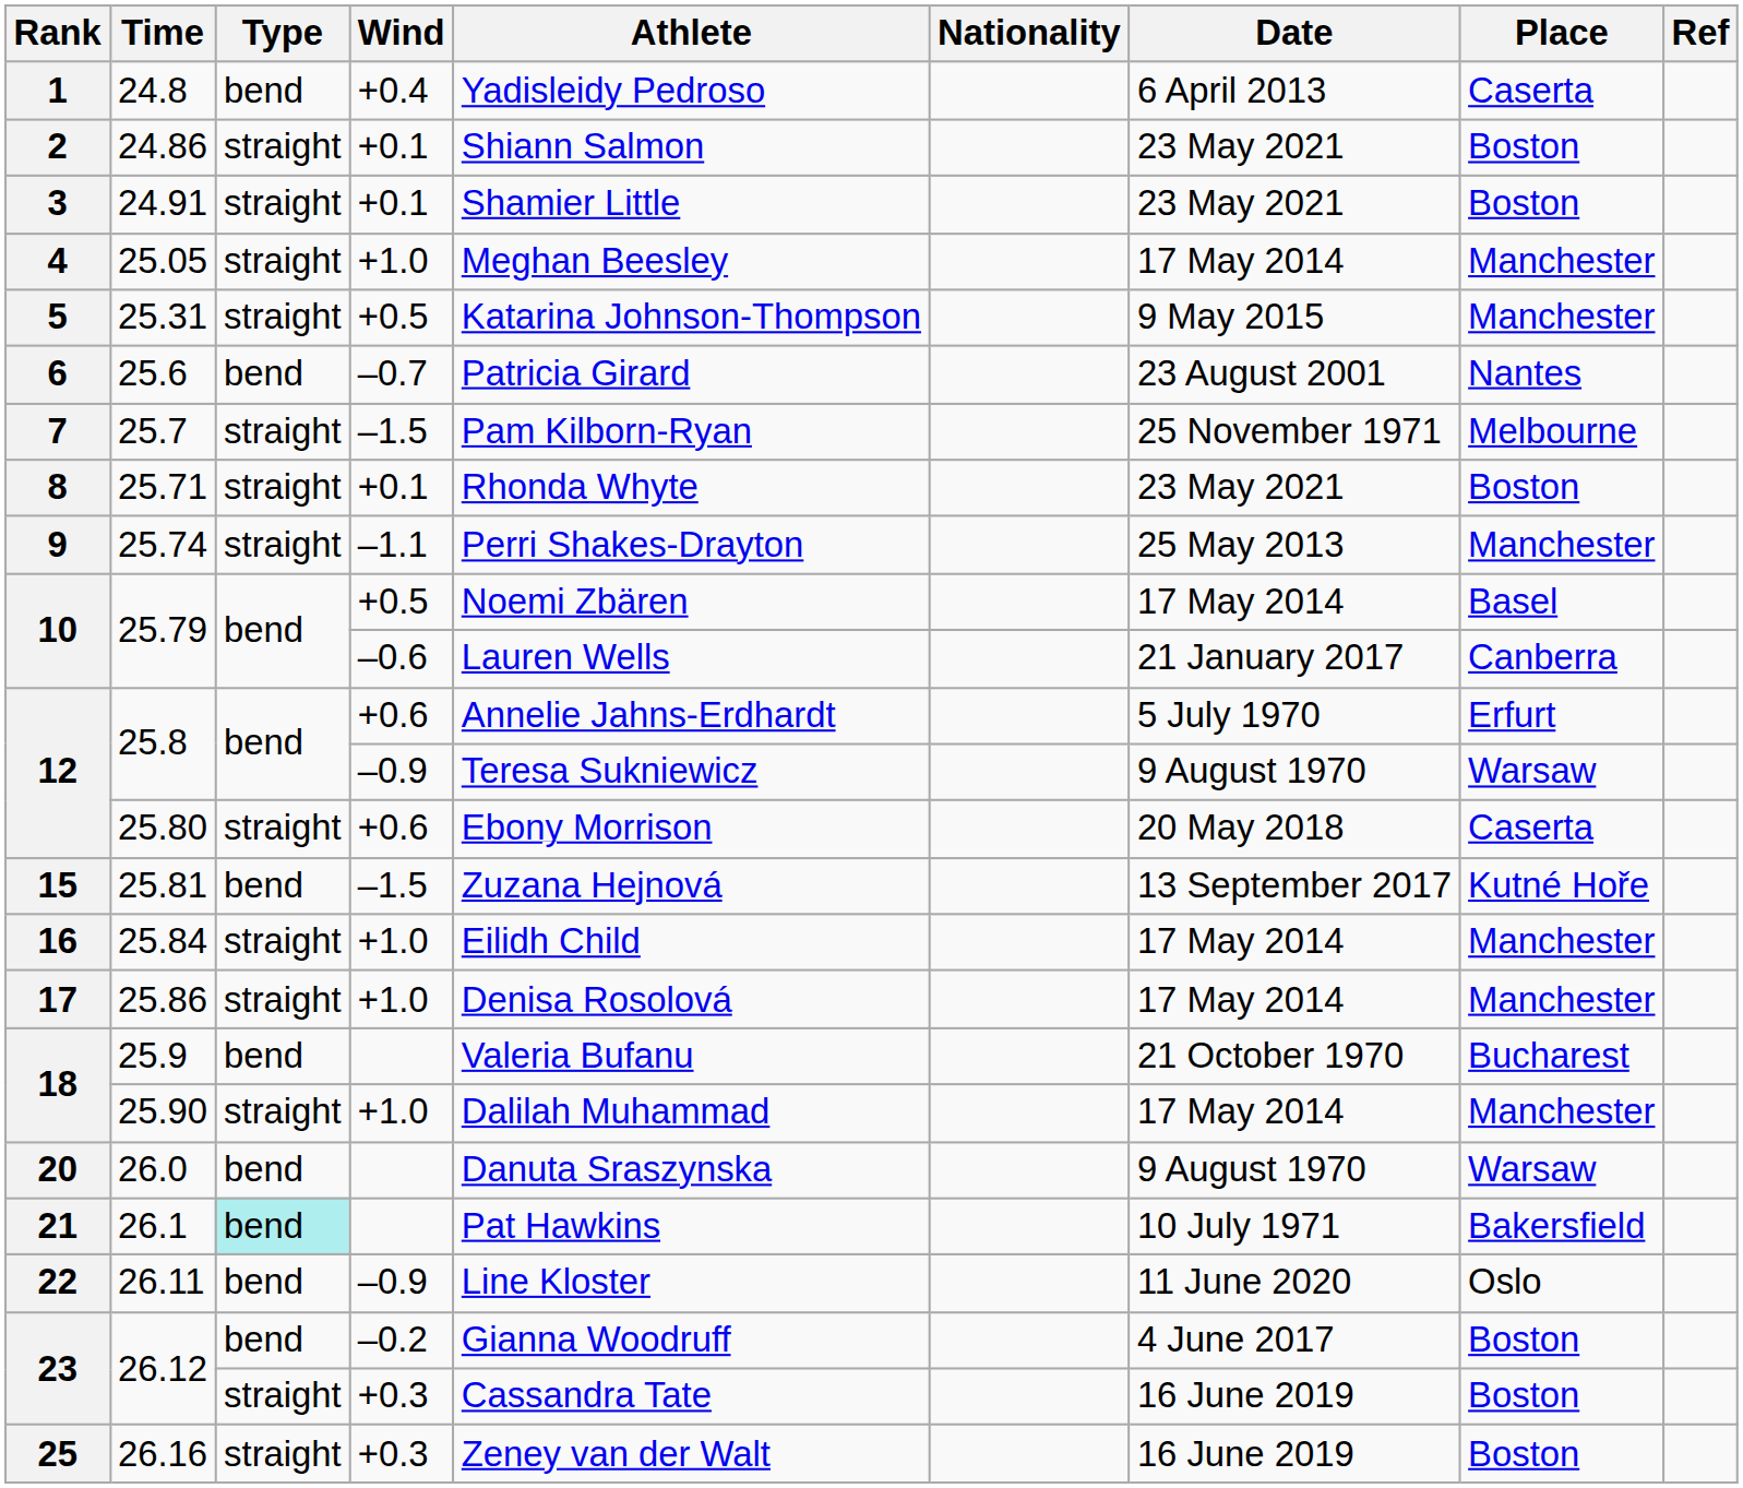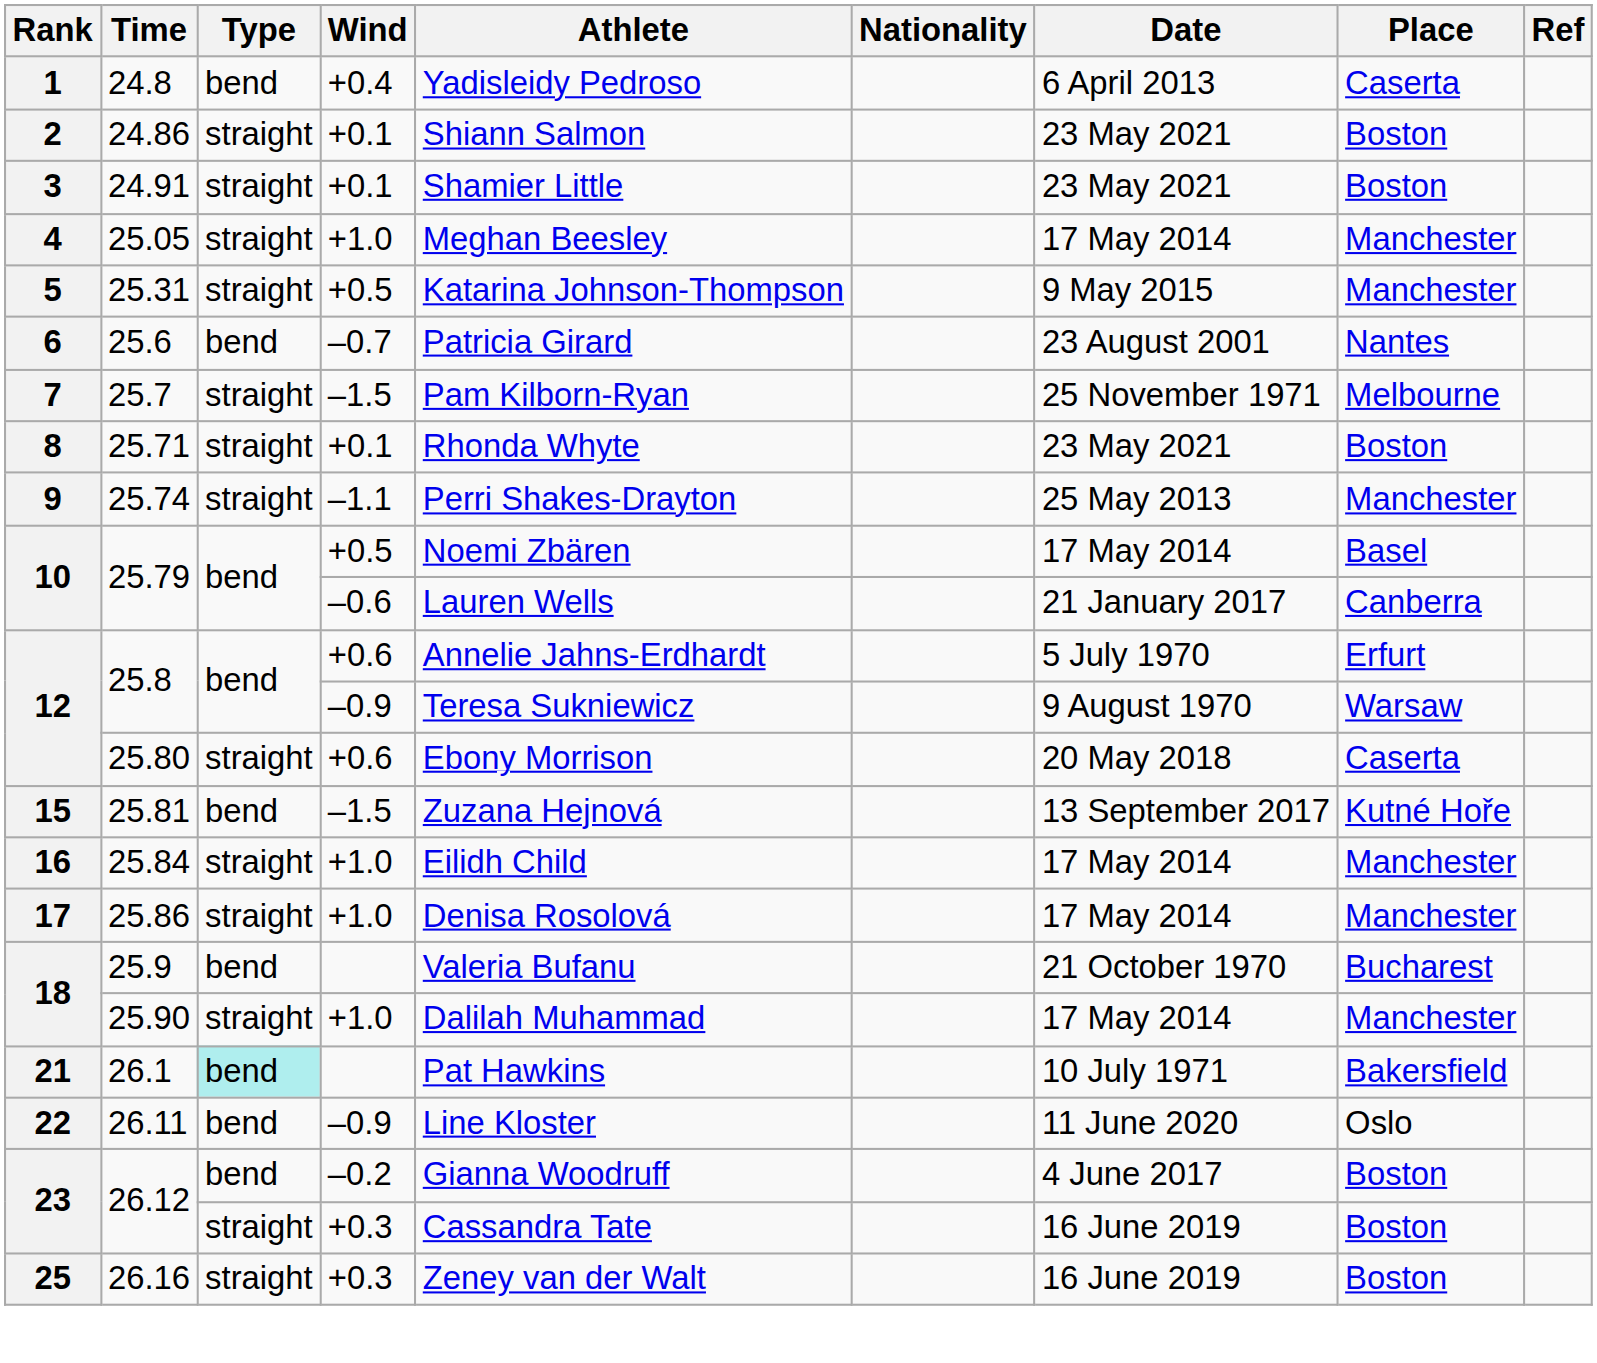 <table class="wikitable">
 <tr>
 <th>Rank</th>
 <th>Time</th>
 <th>Type</th>
 <th>Wind</th>
 <th>Athlete</th>
 <th>Nationality</th>
 <th>Date</th>
 <th>Place</th>
 <th>Ref</th>
 </tr>
 <tr>
 <th>1</th>
 <td>24.8 </td>
 <td>bend</td>
 <td>+0.4</td>
 <td><a href='#'>Yadisleidy Pedroso</a></td>
 <td></td>
 <td>6 April 2013</td>
 <td><a href='#'>Caserta</a></td>
 <td></td>
 </tr>
 <tr>
 <th>2</th>
 <td>24.86</td>
 <td>straight</td>
 <td>+0.1</td>
 <td><a href='#'>Shiann Salmon</a></td>
 <td></td>
 <td>23 May 2021</td>
 <td><a href='#'>Boston</a></td>
 <td></td>
 </tr>
 <tr>
 <th>3</th>
 <td>24.91</td>
 <td>straight</td>
 <td>+0.1</td>
 <td><a href='#'>Shamier Little</a></td>
 <td></td>
 <td>23 May 2021</td>
 <td><a href='#'>Boston</a></td>
 <td></td>
 </tr>
 <tr>
 <th>4</th>
 <td>25.05</td>
 <td>straight</td>
 <td>+1.0</td>
 <td><a href='#'>Meghan Beesley</a></td>
 <td></td>
 <td>17 May 2014</td>
 <td><a href='#'>Manchester</a></td>
 <td></td>
 </tr>
 <tr>
 <th>5</th>
 <td>25.31</td>
 <td>straight</td>
 <td>+0.5</td>
 <td><a href='#'>Katarina Johnson-Thompson</a></td>
 <td></td>
 <td>9 May 2015</td>
 <td><a href='#'>Manchester</a></td>
 <td></td>
 </tr>
 <tr>
 <th>6</th>
 <td>25.6 </td>
 <td>bend</td>
 <td>–0.7</td>
 <td><a href='#'>Patricia Girard</a></td>
 <td></td>
 <td>23 August 2001</td>
 <td><a href='#'>Nantes</a></td>
 <td></td>
 </tr>
 <tr>
 <th>7</th>
 <td>25.7 </td>
 <td>straight</td>
 <td>–1.5</td>
 <td><a href='#'>Pam Kilborn-Ryan</a></td>
 <td></td>
 <td>25 November 1971</td>
 <td><a href='#'>Melbourne</a></td>
 <td></td>
 </tr>
 <tr>
 <th>8</th>
 <td>25.71</td>
 <td>straight</td>
 <td>+0.1</td>
 <td><a href='#'>Rhonda Whyte</a></td>
 <td></td>
 <td>23 May 2021</td>
 <td><a href='#'>Boston</a></td>
 <td></td>
 </tr>
 <tr>
 <th>9</th>
 <td>25.74</td>
 <td>straight</td>
 <td>–1.1</td>
 <td><a href='#'>Perri Shakes-Drayton</a></td>
 <td></td>
 <td>25 May 2013</td>
 <td><a href='#'>Manchester</a></td>
 <td></td>
 </tr>
 <tr>
 <th rowspan=2>10</th>
 <td rowspan=2>25.79</td>
 <td rowspan=2>bend</td>
 <td>+0.5</td>
 <td><a href='#'>Noemi Zbären</a></td>
 <td></td>
 <td>17 May 2014</td>
 <td><a href='#'>Basel</a></td>
 <td></td>
 </tr>
 <tr>
 <td>–0.6</td>
 <td><a href='#'>Lauren Wells</a></td>
 <td></td>
 <td>21 January 2017</td>
 <td><a href='#'>Canberra</a></td>
 <td></td>
 </tr>
 <tr>
 <th rowspan=3>12</th>
 <td rowspan=2>25.8 </td>
 <td rowspan=2>bend</td>
 <td>+0.6</td>
 <td><a href='#'>Annelie Jahns-Erdhardt</a></td>
 <td></td>
 <td>5 July 1970</td>
 <td><a href='#'>Erfurt</a></td>
 <td></td>
 </tr>
 <tr>
 <td>–0.9</td>
 <td><a href='#'>Teresa Sukniewicz</a></td>
 <td></td>
 <td>9 August 1970</td>
 <td><a href='#'>Warsaw</a></td>
 <td></td>
 </tr>
 <tr>
 <td>25.80</td>
 <td>straight</td>
 <td>+0.6</td>
 <td><a href='#'>Ebony Morrison</a></td>
 <td></td>
 <td>20 May 2018</td>
 <td><a href='#'>Caserta</a></td>
 <td></td>
 </tr>
 <tr>
 <th>15</th>
 <td>25.81</td>
 <td>bend</td>
 <td>–1.5</td>
 <td><a href='#'>Zuzana Hejnová</a></td>
 <td></td>
 <td>13 September 2017</td>
 <td><a href='#'>Kutné Hoře</a></td>
 <td></td>
 </tr>
 <tr>
 <th>16</th>
 <td>25.84</td>
 <td>straight</td>
 <td>+1.0</td>
 <td><a href='#'>Eilidh Child</a></td>
 <td></td>
 <td>17 May 2014</td>
 <td><a href='#'>Manchester</a></td>
 <td></td>
 </tr>
 <tr>
 <th>17</th>
 <td>25.86</td>
 <td>straight</td>
 <td>+1.0</td>
 <td><a href='#'>Denisa Rosolová</a></td>
 <td></td>
 <td>17 May 2014</td>
 <td><a href='#'>Manchester</a></td>
 <td></td>
 </tr>
 <tr>
 <th rowspan=2>18</th>
 <td>25.9 </td>
 <td>bend</td>
 <td></td>
 <td><a href='#'>Valeria Bufanu</a></td>
 <td></td>
 <td>21 October 1970</td>
 <td><a href='#'>Bucharest</a></td>
 <td></td>
 </tr>
 <tr>
 <td>25.90</td>
 <td>straight</td>
 <td>+1.0</td>
 <td><a href='#'>Dalilah Muhammad</a></td>
 <td></td>
 <td>17 May 2014</td>
 <td><a href='#'>Manchester</a></td>
 <td></td>
 </tr>
 <tr>
-<th>20</th>
-<td>26.0 </td>
-<td>bend</td>
-<td></td>
-<td><a href='#'>Danuta Sraszynska</a></td>
-<td></td>
-<td>9 August 1970</td>
-<td><a href='#'>Warsaw</a></td>
-<td></td>
-</tr>
-<tr>
 <th>21</th>
 <td>26.1 </td>
 <td style="background: paleturquoise;">bend</td>
 <td></td>
 <td><a href='#'>Pat Hawkins</a></td>
 <td></td>
 <td>10 July 1971</td>
 <td><a href='#'>Bakersfield</a></td>
 <td></td>
 </tr>
 <tr>
 <th>22</th>
 <td>26.11</td>
 <td>bend</td>
 <td>–0.9</td>
 <td><a href='#'>Line Kloster</a></td>
 <td></td>
 <td>11 June 2020</td>
 <td>Oslo</td>
 <td></td>
 </tr>
 <tr>
 <th rowspan=2>23</th>
 <td rowspan=2>26.12</td>
 <td>bend</td>
 <td>–0.2</td>
 <td><a href='#'>Gianna Woodruff</a></td>
 <td></td>
 <td>4 June 2017</td>
 <td><a href='#'>Boston</a></td>
 <td></td>
 </tr>
 <tr>
 <td>straight</td>
 <td>+0.3</td>
 <td><a href='#'>Cassandra Tate</a></td>
 <td></td>
 <td>16 June 2019</td>
 <td><a href='#'>Boston</a></td>
 <td></td>
 </tr>
 <tr>
 <th>25</th>
 <td>26.16</td>
 <td>straight</td>
 <td>+0.3</td>
 <td><a href='#'>Zeney van der Walt</a></td>
 <td></td>
 <td>16 June 2019</td>
 <td><a href='#'>Boston</a></td>
 <td></td>
 </tr>
 </table>
